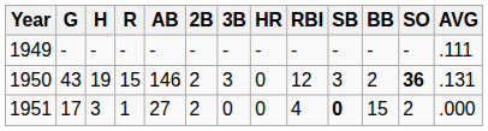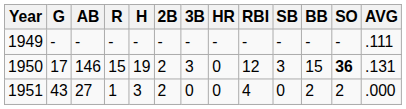 <table class="wikitable">
 <tr>
 <th><strong>Year</strong></th>
 <th><strong>G</strong></th>
+<th><strong>AB</strong></th>
+<th><strong>R</strong></th>
 <th><strong>H</strong></th>
-<th><strong>R</strong></th>
-<th><strong>AB</strong></th>
 <th><strong>2B</strong></th>
 <th><strong>3B</strong></th>
 <th><strong>HR</strong></th>
 <th><strong>RBI</strong></th>
 <th><strong>SB</strong></th>
 <th><strong>BB</strong></th>
 <th><strong>SO</strong></th>
 <th><strong>AVG</strong></th>
 </tr>
 <tr>
 <td>1949</td>
 <td>-</td>
 <td>-</td>
 <td>-</td>
 <td>-</td>
 <td>-</td>
 <td>-</td>
 <td>-</td>
 <td>-</td>
 <td>-</td>
 <td>-</td>
 <td>-</td>
 <td>.111</td>
 </tr>
 <tr>
 <td>1950</td>
-<td>43</td>
+<td>17</td>
+<td>146</td>
+<td>15</td>
 <td>19</td>
-<td>15</td>
-<td>146</td>
 <td>2</td>
 <td>3</td>
 <td>0</td>
 <td>12</td>
 <td>3</td>
-<td>2</td>
+<td>15</td>
 <td><strong>36</strong></td>
 <td>.131</td>
 </tr>
 <tr>
 <td>1951</td>
-<td>17</td>
+<td>43</td>
+<td>27</td>
+<td>1</td>
 <td>3</td>
-<td>1</td>
-<td>27</td>
 <td>2</td>
 <td>0</td>
 <td>0</td>
 <td>4</td>
-<td><strong>0</strong></td>
-<td>15</td>
+<td>0</td>
+<td>2</td>
 <td>2</td>
 <td>.000</td>
 </tr>
 </table>
